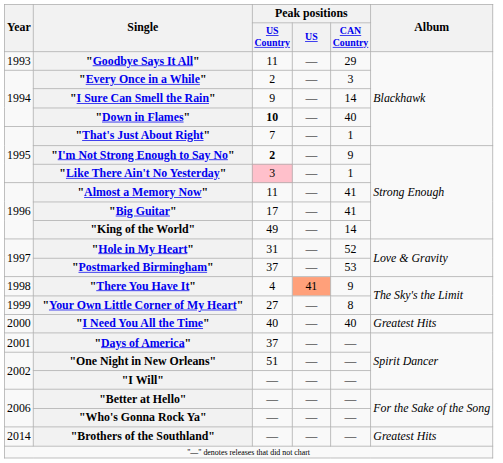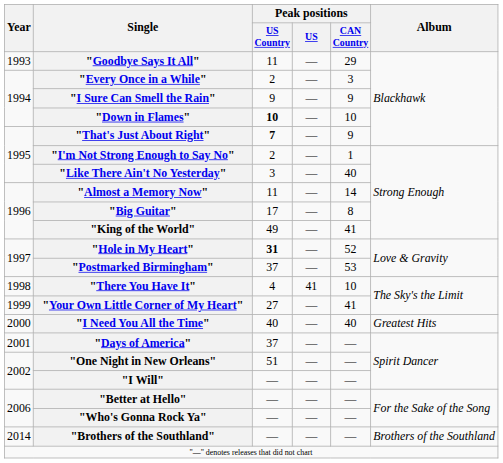 <table class="wikitable plainrowheaders" style="text-align:center;">
 <tr>
 <th rowspan="2">Year</th>
 <th rowspan="2" style="width:18em;">Single</th>
 <th colspan="3">Peak positions</th>
 <th rowspan="2">Album</th>
 </tr>
 <tr style="font-size:smaller;">
 <th width="45"><a href='#'>US Country</a><br></th>
 <th width="45"><a href='#'>US</a><br></th>
 <th width="45"><a href='#'>CAN Country</a><br></th>
 </tr>
 <tr>
 <td>1993</td>
 <th scope="row">"<a href='#'>Goodbye Says It All</a>"</th>
 <td>11</td>
 <td>—</td>
 <td>29</td>
 <td align="left" rowspan="5"><em>Blackhawk</em></td>
 </tr>
 <tr>
 <td rowspan="3">1994</td>
 <th scope="row">"<a href='#'>Every Once in a While</a>"</th>
 <td>2</td>
 <td>—</td>
 <td>3</td>
 </tr>
 <tr>
 <th scope="row">"<a href='#'>I Sure Can Smell the Rain</a>"</th>
 <td>9</td>
 <td>—</td>
-<td>14</td>
+<td>9</td>
 </tr>
 <tr>
 <th scope="row">"<a href='#'>Down in Flames</a>"</th>
 <td><strong>10</strong></td>
 <td>—</td>
-<td>40</td>
+<td>10</td>
 </tr>
 <tr>
 <td rowspan="3">1995</td>
 <th scope="row">"<a href='#'>That's Just About Right</a>"</th>
-<td>7</td>
+<td><strong>7</strong></td>
 <td>—</td>
-<td>1</td>
+<td>9</td>
 </tr>
 <tr>
 <th scope="row">"<a href='#'>I'm Not Strong Enough to Say No</a>"</th>
-<td><strong>2</strong></td>
+<td>2</td>
 <td>—</td>
-<td>9</td>
+<td>1</td>
 <td align="left" rowspan="5"><em>Strong Enough</em></td>
 </tr>
 <tr>
 <th scope="row">"<a href='#'>Like There Ain't No Yesterday</a>"</th>
-<td style="background: pink;">3</td>
+<td>3</td>
 <td>—</td>
-<td>1</td>
+<td>40</td>
 </tr>
 <tr>
 <td rowspan="3">1996</td>
 <th scope="row">"<a href='#'>Almost a Memory Now</a>"</th>
 <td>11</td>
 <td>—</td>
-<td>41</td>
+<td>14</td>
 </tr>
 <tr>
 <th scope="row">"<a href='#'>Big Guitar</a>"</th>
 <td>17</td>
 <td>—</td>
-<td>41</td>
+<td>8</td>
 </tr>
 <tr>
 <th scope="row">"King of the World"</th>
 <td>49</td>
 <td>—</td>
-<td>14</td>
+<td>41</td>
 </tr>
 <tr>
 <td rowspan="2">1997</td>
 <th scope="row">"<a href='#'>Hole in My Heart</a>"</th>
-<td>31</td>
+<td><strong>31</strong></td>
 <td>—</td>
 <td>52</td>
 <td align="left" rowspan="2"><em>Love & Gravity</em></td>
 </tr>
 <tr>
 <th scope="row">"<a href='#'>Postmarked Birmingham</a>"</th>
 <td>37</td>
 <td>—</td>
 <td>53</td>
 </tr>
 <tr>
 <td>1998</td>
 <th scope="row">"<a href='#'>There You Have It</a>"</th>
 <td>4</td>
-<td style="background: lightsalmon;">41</td>
-<td>9</td>
+<td>41</td>
+<td>10</td>
 <td align="left" rowspan="2"><em>The Sky's the Limit</em></td>
 </tr>
 <tr>
 <td>1999</td>
 <th scope="row">"<a href='#'>Your Own Little Corner of My Heart</a>"</th>
 <td>27</td>
 <td>—</td>
-<td>8</td>
+<td>41</td>
 </tr>
 <tr>
 <td>2000</td>
 <th scope="row">"<a href='#'>I Need You All the Time</a>"</th>
 <td>40</td>
 <td>—</td>
 <td>40</td>
 <td align="left"><em>Greatest Hits</em></td>
 </tr>
 <tr>
 <td>2001</td>
 <th scope="row">"<a href='#'>Days of America</a>"</th>
 <td>37</td>
 <td>—</td>
 <td>—</td>
 <td align="left" rowspan="3"><em>Spirit Dancer</em></td>
 </tr>
 <tr>
 <td rowspan="2">2002</td>
 <th scope="row">"One Night in New Orleans"</th>
 <td>51</td>
 <td>—</td>
 <td>—</td>
 </tr>
 <tr>
 <th scope="row">"I Will"</th>
 <td>—</td>
 <td>—</td>
 <td>—</td>
 </tr>
 <tr>
 <td rowspan="2">2006</td>
 <th scope="row">"Better at Hello"</th>
 <td>—</td>
 <td>—</td>
 <td>—</td>
 <td align="left" rowspan="2"><em>For the Sake of the Song</em> </td>
 </tr>
 <tr>
 <th scope="row">"Who's Gonna Rock Ya"</th>
 <td>—</td>
 <td>—</td>
 <td>—</td>
 </tr>
 <tr>
 <td>2014</td>
 <th scope="row">"Brothers of the Southland"</th>
 <td>—</td>
 <td>—</td>
 <td>—</td>
-<td align="left"><em>Greatest Hits</em></td>
+<td align="left"><em>Brothers of the Southland</em></td>
 </tr>
 <tr>
 <td colspan="6" style="font-size:8pt">"—" denotes releases that did not chart</td>
 </tr>
 </table>
